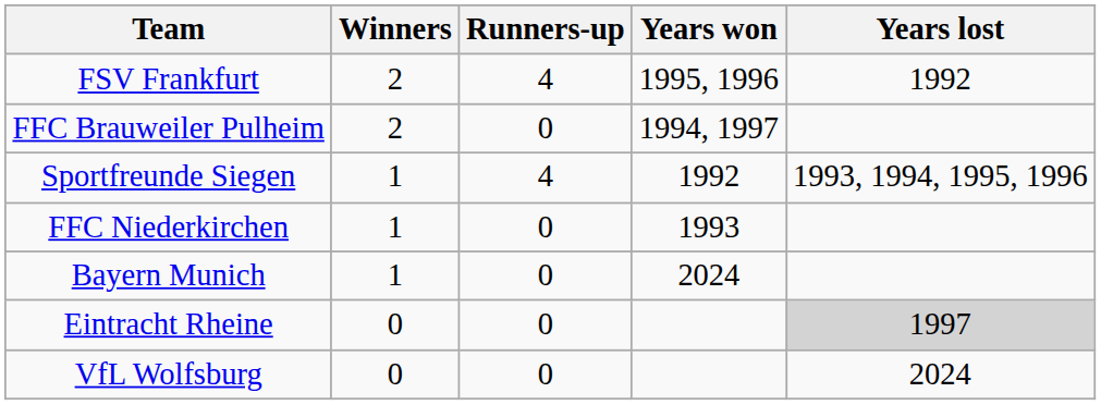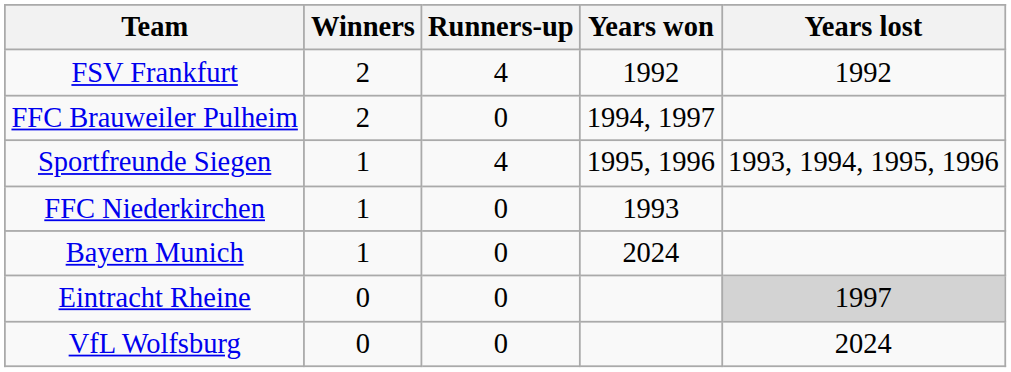 <table class="wikitable sortable" style="text-align:center">
 <tr>
 <th>Team</th>
 <th>Winners</th>
 <th>Runners-up</th>
 <th>Years won</th>
 <th>Years lost</th>
 </tr>
 <tr>
 <td><a href='#'>FSV Frankfurt</a></td>
 <td>2</td>
 <td>4</td>
-<td>1995, 1996</td>
+<td>1992</td>
 <td>1992</td>
 </tr>
 <tr>
 <td><a href='#'>FFC Brauweiler Pulheim</a></td>
 <td>2</td>
 <td>0</td>
 <td>1994, 1997</td>
 <td></td>
 </tr>
 <tr>
 <td><a href='#'>Sportfreunde Siegen</a></td>
 <td>1</td>
 <td>4</td>
-<td>1992</td>
+<td>1995, 1996</td>
 <td>1993, 1994, 1995, 1996</td>
 </tr>
 <tr>
 <td><a href='#'>FFC Niederkirchen</a></td>
 <td>1</td>
 <td>0</td>
 <td>1993</td>
 <td></td>
 </tr>
 <tr>
 <td><a href='#'>Bayern Munich</a></td>
 <td>1</td>
 <td>0</td>
 <td>2024</td>
 <td></td>
 </tr>
 <tr>
 <td><a href='#'>Eintracht Rheine</a></td>
 <td>0</td>
 <td>0</td>
 <td></td>
 <td style="background: lightgrey;">1997</td>
 </tr>
 <tr>
 <td><a href='#'>VfL Wolfsburg</a></td>
 <td>0</td>
 <td>0</td>
 <td></td>
 <td>2024</td>
 </tr>
 </table>
